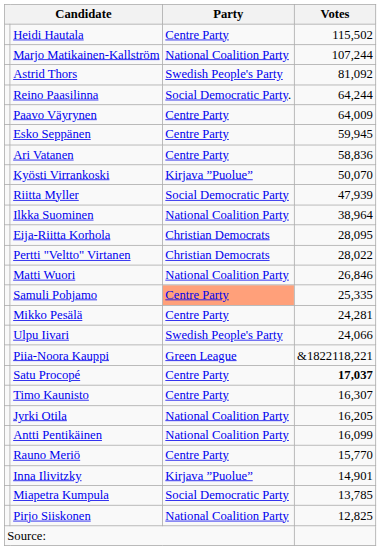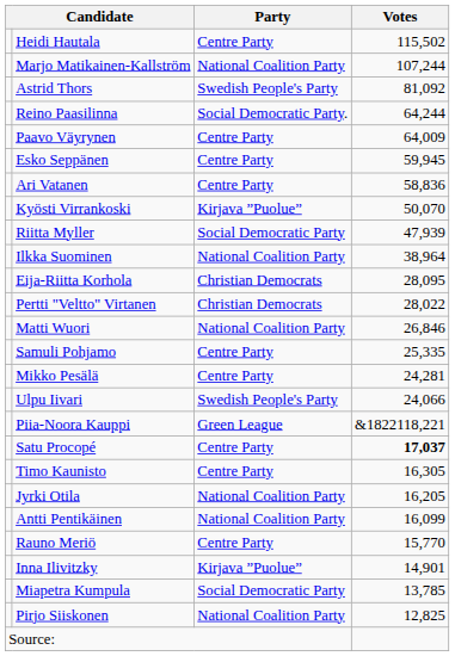 <table class="wikitable sortable">
 <tr>
 <th colspan=2>Candidate</th>
 <th>Party</th>
 <th>Votes</th>
 </tr>
 <tr>
 <td bgcolor=></td>
 <td><a href='#'>Heidi Hautala</a></td>
 <td><a href='#'>Centre Party</a></td>
 <td align=right>115,502</td>
 </tr>
 <tr>
 <td bgcolor=></td>
 <td><a href='#'>Marjo Matikainen-Kallström</a></td>
 <td><a href='#'>National Coalition Party</a></td>
 <td align=right>107,244</td>
 </tr>
 <tr>
 <td bgcolor=></td>
 <td><a href='#'>Astrid Thors</a></td>
 <td><a href='#'>Swedish People's Party</a></td>
 <td align=right>81,092</td>
 </tr>
 <tr>
 <td bgcolor=></td>
 <td><a href='#'>Reino Paasilinna</a></td>
 <td><a href='#'>Social Democratic Party</a>.</td>
 <td align=right>64,244</td>
 </tr>
 <tr>
 <td bgcolor=></td>
 <td><a href='#'>Paavo Väyrynen</a></td>
 <td><a href='#'>Centre Party</a></td>
 <td align=right>64,009</td>
 </tr>
 <tr>
 <td bgcolor=></td>
 <td><a href='#'>Esko Seppänen</a></td>
 <td><a href='#'>Centre Party</a></td>
 <td align=right>59,945</td>
 </tr>
 <tr>
 <td bgcolor=></td>
 <td><a href='#'>Ari Vatanen</a></td>
 <td><a href='#'>Centre Party</a></td>
 <td align=right>58,836</td>
 </tr>
 <tr>
 <td bgcolor=></td>
 <td><a href='#'>Kyösti Virrankoski</a></td>
 <td><a href='#'>Kirjava ”Puolue”</a></td>
 <td align=right>50,070</td>
 </tr>
 <tr>
 <td bgcolor=></td>
 <td><a href='#'>Riitta Myller</a></td>
 <td><a href='#'>Social Democratic Party</a></td>
 <td align=right>47,939</td>
 </tr>
 <tr>
 <td bgcolor=></td>
 <td><a href='#'>Ilkka Suominen</a></td>
 <td><a href='#'>National Coalition Party</a></td>
 <td align=right>38,964</td>
 </tr>
 <tr>
 <td bgcolor=></td>
 <td><a href='#'>Eija-Riitta Korhola</a></td>
 <td><a href='#'>Christian Democrats</a></td>
 <td align=right>28,095</td>
 </tr>
 <tr>
 <td bgcolor=></td>
 <td><a href='#'>Pertti "Veltto" Virtanen</a></td>
 <td><a href='#'>Christian Democrats</a></td>
 <td align=right>28,022</td>
 </tr>
 <tr>
 <td bgcolor=></td>
 <td><a href='#'>Matti Wuori</a></td>
 <td><a href='#'>National Coalition Party</a></td>
 <td align=right>26,846</td>
 </tr>
 <tr>
 <td bgcolor=></td>
 <td><a href='#'>Samuli Pohjamo</a></td>
-<td style="background: lightsalmon;"><a href='#'>Centre Party</a></td>
+<td><a href='#'>Centre Party</a></td>
 <td align=right>25,335</td>
 </tr>
 <tr>
 <td bgcolor=></td>
 <td><a href='#'>Mikko Pesälä</a></td>
 <td><a href='#'>Centre Party</a></td>
 <td align=right>24,281</td>
 </tr>
 <tr>
 <td bgcolor=></td>
 <td><a href='#'>Ulpu Iivari</a></td>
 <td><a href='#'>Swedish People's Party</a></td>
 <td align=right>24,066</td>
 </tr>
 <tr>
 <td bgcolor=></td>
 <td><a href='#'>Piia-Noora Kauppi</a></td>
 <td><a href='#'>Green League</a></td>
 <td align=right><span>&18221</span>18,221</td>
 </tr>
 <tr>
 <td bgcolor=></td>
 <td><a href='#'>Satu Procopé</a></td>
 <td><a href='#'>Centre Party</a></td>
 <td align=right><strong>17,037</strong></td>
 </tr>
 <tr>
 <td bgcolor=></td>
 <td><a href='#'>Timo Kaunisto</a></td>
 <td><a href='#'>Centre Party</a></td>
-<td align=right>16,307</td>
+<td align=right>16,305</td>
 </tr>
 <tr>
 <td bgcolor=></td>
 <td><a href='#'>Jyrki Otila</a></td>
 <td><a href='#'>National Coalition Party</a></td>
 <td align=right>16,205</td>
 </tr>
 <tr>
 <td bgcolor=></td>
 <td><a href='#'>Antti Pentikäinen</a></td>
 <td><a href='#'>National Coalition Party</a></td>
 <td align=right>16,099</td>
 </tr>
 <tr>
 <td bgcolor=></td>
 <td><a href='#'>Rauno Meriö</a></td>
 <td><a href='#'>Centre Party</a></td>
 <td align=right>15,770</td>
 </tr>
 <tr>
 <td bgcolor=></td>
 <td><a href='#'>Inna Ilivitzky</a></td>
 <td><a href='#'>Kirjava ”Puolue”</a></td>
 <td align=right>14,901</td>
 </tr>
 <tr>
 <td bgcolor=></td>
 <td><a href='#'>Miapetra Kumpula</a></td>
 <td><a href='#'>Social Democratic Party</a></td>
 <td align=right>13,785</td>
 </tr>
 <tr>
 <td bgcolor=></td>
 <td><a href='#'>Pirjo Siiskonen</a></td>
 <td><a href='#'>National Coalition Party</a></td>
 <td align=right>12,825</td>
 </tr>
 <tr class=sortbottom>
 <td colspan=3>Source: </td>
 </tr>
 </table>
